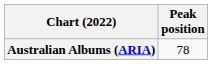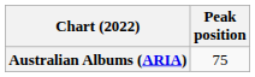 <table class="wikitable plainrowheaders" style="text-align:center">
 <tr>
 <th scope="col">Chart (2022)</th>
 <th scope="col">Peak<br>position</th>
 </tr>
 <tr>
 <th scope="row">Australian Albums (<a href='#'>ARIA</a>)</th>
-<td>78</td>
+<td>75</td>
 </tr>
 </table>
